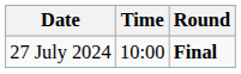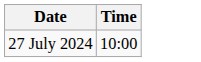 <table class="wikitable">
 <tr>
 <th>Date</th>
 <th>Time</th>
-<th>Round</th>
 </tr>
 <tr>
 <td>27 July 2024</td>
 <td>10:00</td>
-<td><strong>Final</strong></td>
 </tr>
 </table>
